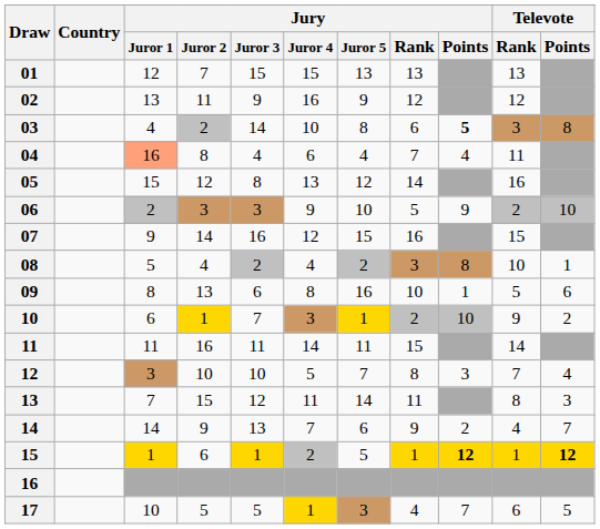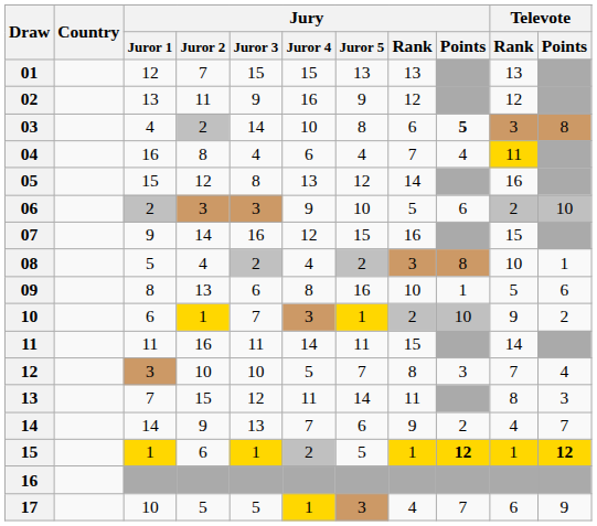 <table class="sortable wikitable collapsible plainrowheaders" style="text-align:center;">
 <tr>
 </tr>
 <tr>
 <th scope="col" rowspan="2">Draw</th>
 <th scope="col" rowspan="2">Country</th>
 <th scope="col" colspan="7">Jury</th>
 <th scope="col" colspan="2">Televote</th>
 </tr>
 <tr>
 <th scope="col"><small>Juror 1</small></th>
 <th scope="col"><small>Juror 2</small></th>
 <th scope="col"><small>Juror 3</small></th>
 <th scope="col"><small>Juror 4</small></th>
 <th scope="col"><small>Juror 5</small></th>
 <th scope="col">Rank</th>
 <th scope="col">Points</th>
 <th scope="col">Rank</th>
 <th scope="col">Points</th>
 </tr>
 <tr>
 <th scope="row" style="text-align:center;">01</th>
 <td style="text-align:left;"></td>
 <td>12</td>
 <td>7</td>
 <td>15</td>
 <td>15</td>
 <td>13</td>
 <td>13</td>
 <td style="background:#AAAAAA;"></td>
 <td>13</td>
 <td style="background:#AAAAAA;"></td>
 </tr>
 <tr>
 <th scope="row" style="text-align:center;">02</th>
 <td style="text-align:left;"></td>
 <td>13</td>
 <td>11</td>
 <td>9</td>
 <td>16</td>
 <td>9</td>
 <td>12</td>
 <td style="background:#AAAAAA;"></td>
 <td>12</td>
 <td style="background:#AAAAAA;"></td>
 </tr>
 <tr>
 <th scope="row" style="text-align:center;">03</th>
 <td style="text-align:left;"></td>
 <td>4</td>
 <td style="background:silver;">2</td>
 <td>14</td>
 <td>10</td>
 <td>8</td>
 <td>6</td>
 <td><strong>5</strong></td>
 <td style="background:#CC9966;">3</td>
 <td style="background:#CC9966;">8</td>
 </tr>
 <tr>
 <th scope="row" style="text-align:center;">04</th>
 <td style="text-align:left;"></td>
-<td style="background: lightsalmon;">16</td>
+<td>16</td>
 <td>8</td>
 <td>4</td>
 <td>6</td>
 <td>4</td>
 <td>7</td>
 <td>4</td>
-<td>11</td>
+<td style="background: gold;">11</td>
 <td style="background:#AAAAAA;"></td>
 </tr>
 <tr>
 <th scope="row" style="text-align:center;">05</th>
 <td style="text-align:left;"></td>
 <td>15</td>
 <td>12</td>
 <td>8</td>
 <td>13</td>
 <td>12</td>
 <td>14</td>
 <td style="background:#AAAAAA;"></td>
 <td>16</td>
 <td style="background:#AAAAAA;"></td>
 </tr>
 <tr>
 <th scope="row" style="text-align:center;">06</th>
 <td style="text-align:left;"></td>
 <td style="background:silver;">2</td>
 <td style="background:#CC9966;">3</td>
 <td style="background:#CC9966;">3</td>
 <td>9</td>
 <td>10</td>
 <td>5</td>
-<td>9</td>
+<td>6</td>
 <td style="background:silver;">2</td>
 <td style="background:silver;">10</td>
 </tr>
 <tr>
 <th scope="row" style="text-align:center;">07</th>
 <td style="text-align:left;"></td>
 <td>9</td>
 <td>14</td>
 <td>16</td>
 <td>12</td>
 <td>15</td>
 <td>16</td>
 <td style="background:#AAAAAA;"></td>
 <td>15</td>
 <td style="background:#AAAAAA;"></td>
 </tr>
 <tr>
 <th scope="row" style="text-align:center;">08</th>
 <td style="text-align:left;"></td>
 <td>5</td>
 <td>4</td>
 <td style="background:silver;">2</td>
 <td>4</td>
 <td style="background:silver;">2</td>
 <td style="background:#CC9966;">3</td>
 <td style="background:#CC9966;">8</td>
 <td>10</td>
 <td>1</td>
 </tr>
 <tr>
 <th scope="row" style="text-align:center;">09</th>
 <td style="text-align:left;"></td>
 <td>8</td>
 <td>13</td>
 <td>6</td>
 <td>8</td>
 <td>16</td>
 <td>10</td>
 <td>1</td>
 <td>5</td>
 <td>6</td>
 </tr>
 <tr>
 <th scope="row" style="text-align:center;">10</th>
 <td style="text-align:left;"></td>
 <td>6</td>
 <td style="background:gold;">1</td>
 <td>7</td>
 <td style="background:#CC9966;">3</td>
 <td style="background:gold;">1</td>
 <td style="background:silver;">2</td>
 <td style="background:silver;">10</td>
 <td>9</td>
 <td>2</td>
 </tr>
 <tr>
 <th scope="row" style="text-align:center;">11</th>
 <td style="text-align:left;"></td>
 <td>11</td>
 <td>16</td>
 <td>11</td>
 <td>14</td>
 <td>11</td>
 <td>15</td>
 <td style="background:#AAAAAA;"></td>
 <td>14</td>
 <td style="background:#AAAAAA;"></td>
 </tr>
 <tr>
 <th scope="row" style="text-align:center;">12</th>
 <td style="text-align:left;"></td>
 <td style="background:#CC9966;">3</td>
 <td>10</td>
 <td>10</td>
 <td>5</td>
 <td>7</td>
 <td>8</td>
 <td>3</td>
 <td>7</td>
 <td>4</td>
 </tr>
 <tr>
 <th scope="row" style="text-align:center;">13</th>
 <td style="text-align:left;"></td>
 <td>7</td>
 <td>15</td>
 <td>12</td>
 <td>11</td>
 <td>14</td>
 <td>11</td>
 <td style="background:#AAAAAA;"></td>
 <td>8</td>
 <td>3</td>
 </tr>
 <tr>
 <th scope="row" style="text-align:center;">14</th>
 <td style="text-align:left;"></td>
 <td>14</td>
 <td>9</td>
 <td>13</td>
 <td>7</td>
 <td>6</td>
 <td>9</td>
 <td>2</td>
 <td>4</td>
 <td>7</td>
 </tr>
 <tr>
 <th scope="row" style="text-align:center;">15</th>
 <td style="text-align:left;"></td>
 <td style="background:gold;">1</td>
 <td>6</td>
 <td style="background:gold;">1</td>
 <td style="background:silver;">2</td>
 <td>5</td>
 <td style="background:gold;">1</td>
 <td style="background:gold;"><strong>12</strong></td>
 <td style="background:gold;">1</td>
 <td style="background:gold;"><strong>12</strong></td>
 </tr>
 <tr class="sortbottom">
 <th scope="row" style="text-align:center;">16</th>
 <td style="text-align:left;"></td>
 <td style="background:#AAAAAA;"></td>
 <td style="background:#AAAAAA;"></td>
 <td style="background:#AAAAAA;"></td>
 <td style="background:#AAAAAA;"></td>
 <td style="background:#AAAAAA;"></td>
 <td style="background:#AAAAAA;"></td>
 <td style="background:#AAAAAA;"></td>
 <td style="background:#AAAAAA;"></td>
 <td style="background:#AAAAAA;"></td>
 </tr>
 <tr>
 <th scope="row" style="text-align:center;">17</th>
 <td style="text-align:left;"></td>
 <td>10</td>
 <td>5</td>
 <td>5</td>
 <td style="background:gold;">1</td>
 <td style="background:#CC9966;">3</td>
 <td>4</td>
 <td>7</td>
 <td>6</td>
-<td>5</td>
+<td>9</td>
 </tr>
 </table>
